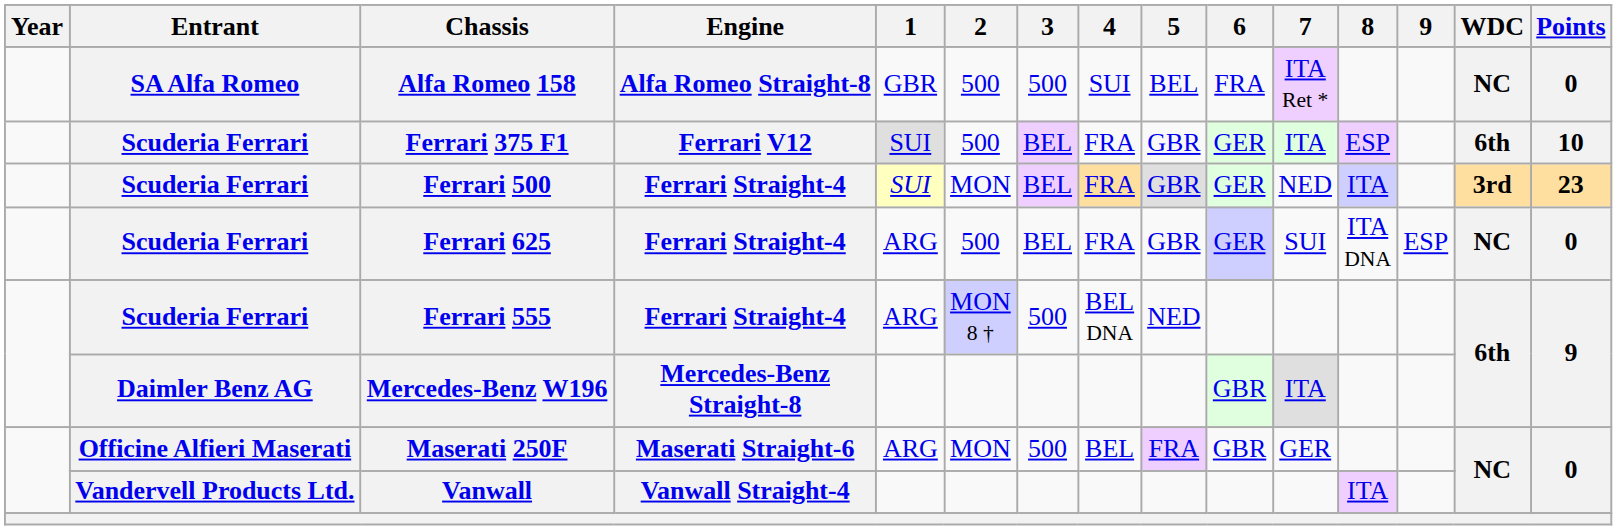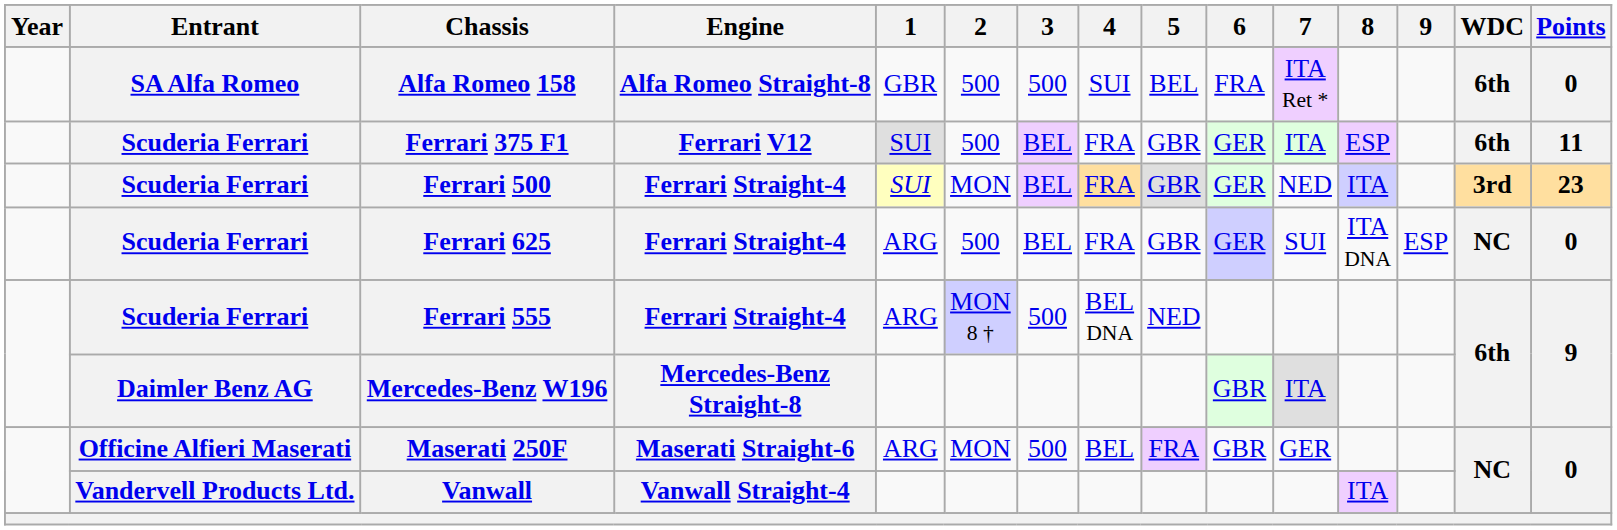 <table class="wikitable" style="text-align:center; font-size:85%">
 <tr>
 <th>Year</th>
 <th>Entrant</th>
 <th>Chassis</th>
 <th>Engine</th>
 <th>1</th>
 <th>2</th>
 <th>3</th>
 <th>4</th>
 <th>5</th>
 <th>6</th>
 <th>7</th>
 <th>8</th>
 <th>9</th>
 <th>WDC</th>
 <th><a href='#'>Points</a></th>
 </tr>
 <tr>
 <td></td>
 <th nowrap><a href='#'>SA Alfa Romeo</a></th>
 <th nowrap><a href='#'>Alfa Romeo</a> <a href='#'>158</a></th>
 <th nowrap><a href='#'>Alfa Romeo</a> <a href='#'>Straight-8</a></th>
 <td><a href='#'>GBR</a></td>
 <td><a href='#'>500</a></td>
 <td><a href='#'>500</a></td>
 <td><a href='#'>SUI</a></td>
 <td><a href='#'>BEL</a></td>
 <td><a href='#'>FRA</a></td>
 <td style="background:#EFCFFF;"><a href='#'>ITA</a><br><small>Ret *</small></td>
 <td></td>
 <td></td>
-<th>NC</th>
+<th>6th</th>
 <th>0</th>
 </tr>
 <tr>
 <td></td>
 <th nowrap><a href='#'>Scuderia Ferrari</a></th>
 <th nowrap><a href='#'>Ferrari</a> <a href='#'>375 F1</a></th>
 <th nowrap><a href='#'>Ferrari</a> <a href='#'>V12</a></th>
 <td style="background:#DFDFDF;"><a href='#'>SUI</a><br></td>
 <td><a href='#'>500</a></td>
 <td style="background:#EFCFFF;"><a href='#'>BEL</a><br></td>
 <td><a href='#'>FRA</a></td>
 <td><a href='#'>GBR</a></td>
 <td style="background:#DFFFDF;"><a href='#'>GER</a><br></td>
 <td style="background:#DFFFDF;"><a href='#'>ITA</a><br></td>
 <td style="background:#EFCFFF;"><a href='#'>ESP</a><br></td>
 <td></td>
 <th>6th</th>
-<th>10</th>
+<th>11</th>
 </tr>
 <tr>
 <td></td>
 <th nowrap><a href='#'>Scuderia Ferrari</a></th>
 <th nowrap><a href='#'>Ferrari</a> <a href='#'>500</a></th>
 <th nowrap><a href='#'>Ferrari</a> <a href='#'>Straight-4</a></th>
 <td style="background:#FFFFBF;"><em><a href='#'>SUI</a></em><br></td>
 <td><a href='#'>MON</a></td>
 <td style="background:#EFCFFF;"><a href='#'>BEL</a><br></td>
 <td style="background:#FFDF9F;"><a href='#'>FRA</a><br></td>
 <td style="background:#DFDFDF;"><a href='#'>GBR</a><br></td>
 <td style="background:#DFFFDF;"><a href='#'>GER</a><br></td>
 <td><a href='#'>NED</a></td>
 <td style="background:#CFCFFF;"><a href='#'>ITA</a><br></td>
 <td></td>
 <td style="background:#FFDF9F;"><strong>3rd</strong></td>
 <td style="background:#FFDF9F;"><strong>23</strong></td>
 </tr>
 <tr>
 <td></td>
 <th nowrap><a href='#'>Scuderia Ferrari</a></th>
 <th nowrap><a href='#'>Ferrari</a> <a href='#'>625</a></th>
 <th nowrap><a href='#'>Ferrari</a> <a href='#'>Straight-4</a></th>
 <td><a href='#'>ARG</a></td>
 <td><a href='#'>500</a></td>
 <td><a href='#'>BEL</a></td>
 <td><a href='#'>FRA</a></td>
 <td><a href='#'>GBR</a></td>
 <td style="background:#CFCFFF;"><a href='#'>GER</a><br></td>
 <td><a href='#'>SUI</a></td>
 <td><a href='#'>ITA</a><br><small>DNA</small></td>
 <td><a href='#'>ESP</a></td>
 <th>NC</th>
 <th>0</th>
 </tr>
 <tr>
 <td rowspan="2"></td>
 <th nowrap><a href='#'>Scuderia Ferrari</a></th>
 <th nowrap><a href='#'>Ferrari</a> <a href='#'>555</a></th>
 <th nowrap><a href='#'>Ferrari</a> <a href='#'>Straight-4</a></th>
 <td><a href='#'>ARG</a></td>
 <td style="background:#CFCFFF;"><a href='#'>MON</a><br><small>8 †</small></td>
 <td><a href='#'>500</a></td>
 <td><a href='#'>BEL</a><br><small>DNA</small></td>
 <td><a href='#'>NED</a></td>
 <td></td>
 <td></td>
 <td></td>
 <td></td>
 <th rowspan=2>6th</th>
 <th rowspan=2>9</th>
 </tr>
 <tr>
 <th nowrap><a href='#'>Daimler Benz AG</a></th>
 <th nowrap><a href='#'>Mercedes-Benz</a> <a href='#'>W196</a></th>
 <th nowrap><a href='#'>Mercedes-Benz</a><br><a href='#'>Straight-8</a></th>
 <td></td>
 <td></td>
 <td></td>
 <td></td>
 <td></td>
 <td style="background:#DFFFDF;"><a href='#'>GBR</a><br></td>
 <td style="background:#DFDFDF;"><a href='#'>ITA</a><br></td>
 <td></td>
 <td></td>
 </tr>
 <tr>
 <td rowspan="2"></td>
 <th nowrap><a href='#'>Officine Alfieri Maserati</a></th>
 <th nowrap><a href='#'>Maserati</a> <a href='#'>250F</a></th>
 <th nowrap><a href='#'>Maserati</a> <a href='#'>Straight-6</a></th>
 <td><a href='#'>ARG</a></td>
 <td><a href='#'>MON</a></td>
 <td><a href='#'>500</a></td>
 <td><a href='#'>BEL</a></td>
 <td style="background:#EFCFFF;"><a href='#'>FRA</a><br></td>
 <td><a href='#'>GBR</a></td>
 <td><a href='#'>GER</a></td>
 <td></td>
 <td></td>
 <th rowspan="2">NC</th>
 <th rowspan="2">0</th>
 </tr>
 <tr>
 <th nowrap><a href='#'>Vandervell Products Ltd.</a></th>
 <th nowrap><a href='#'>Vanwall</a></th>
 <th nowrap><a href='#'>Vanwall</a> <a href='#'>Straight-4</a></th>
 <td></td>
 <td></td>
 <td></td>
 <td></td>
 <td></td>
 <td></td>
 <td></td>
 <td style="background:#EFCFFF;"><a href='#'>ITA</a><br></td>
 <td></td>
 </tr>
 <tr>
 <th colspan="15"></th>
 </tr>
 </table>
